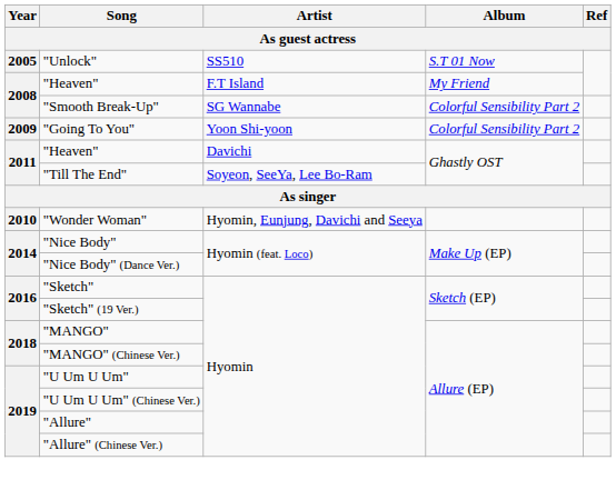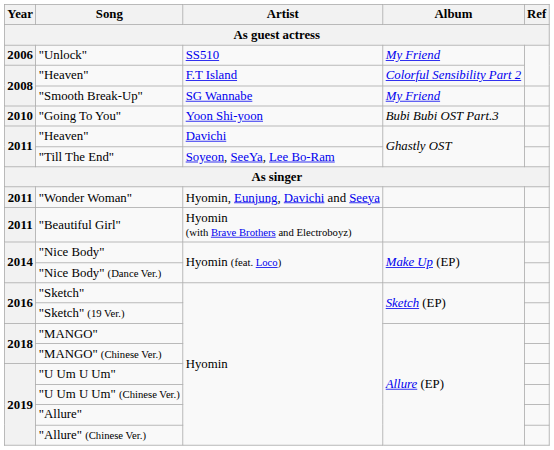 <table class="wikitable plainrowheaders">
 <tr>
 <th>Year</th>
 <th>Song</th>
 <th>Artist</th>
 <th>Album</th>
 <th>Ref</th>
 </tr>
 <tr>
 <th colspan="5">As guest actress</th>
 </tr>
 <tr>
-<th scope="row">2005</th>
+<th scope="row">2006</th>
 <td>"Unlock"</td>
 <td><a href='#'>SS510</a></td>
-<td><em><a href='#'>S.T 01 Now</a></em></td>
+<td><em><a href='#'>My Friend</a></em></td>
 <td rowspan="2"></td>
 </tr>
 <tr>
 <th scope="row" rowspan="2">2008</th>
 <td>"Heaven"</td>
 <td><a href='#'>F.T Island</a></td>
-<td><em><a href='#'>My Friend</a></em></td>
+<td><em><a href='#'>Colorful Sensibility Part 2</a></em></td>
 </tr>
 <tr>
 <td>"Smooth Break-Up"</td>
 <td><a href='#'>SG Wannabe</a></td>
-<td><em><a href='#'>Colorful Sensibility Part 2</a></em></td>
+<td><em><a href='#'>My Friend</a></em></td>
 <td></td>
 </tr>
 <tr>
-<th scope="row">2009</th>
+<th scope="row">2010</th>
 <td>"Going To You"</td>
 <td><a href='#'>Yoon Shi-yoon</a></td>
-<td><em><a href='#'>Colorful Sensibility Part 2</a></em></td>
+<td><em>Bubi Bubi OST Part.3</em></td>
 <td></td>
 </tr>
 <tr>
 <th rowspan="2" ! scope="row">2011</th>
 <td>"Heaven"</td>
 <td><a href='#'>Davichi</a></td>
 <td rowspan="2"><em>Ghastly OST</em></td>
 <td></td>
 </tr>
 <tr>
 <td>"Till The End"</td>
 <td><a href='#'>Soyeon</a>, <a href='#'>SeeYa</a>, <a href='#'>Lee Bo-Ram</a></td>
 <td></td>
 </tr>
 <tr>
 <th colspan="5">As singer</th>
 </tr>
 <tr>
-<th scope="row">2010</th>
+<th scope="row">2011</th>
 <td>"Wonder Woman"</td>
 <td>Hyomin, <a href='#'>Eunjung</a>, <a href='#'>Davichi</a> and <a href='#'>Seeya</a></td>
+<td></td>
+<td></td>
+</tr>
+<tr>
+<th scope="row">2011</th>
+<td>"Beautiful Girl"</td>
+<td>Hyomin <br><small>(with <a href='#'>Brave Brothers</a> and Electroboyz)</small></td>
 <td></td>
 <td></td>
 </tr>
 <tr>
 <th rowspan="2" scope="row">2014</th>
 <td>"Nice Body"</td>
 <td rowspan="2">Hyomin <small>(feat. <a href='#'>Loco</a>)</small></td>
 <td rowspan="2"><a href='#'><em>Make Up</em></a> (EP)</td>
 <td></td>
 </tr>
 <tr>
 <td>"Nice Body" <small>(Dance Ver.)</small></td>
 <td></td>
 </tr>
 <tr>
 <th rowspan="2" scope="row">2016</th>
 <td>"Sketch"</td>
 <td rowspan="8">Hyomin</td>
 <td rowspan="2"><a href='#'><em>Sketch</em></a> (EP)</td>
 <td></td>
 </tr>
 <tr>
 <td>"Sketch" <small>(19 Ver.)</small></td>
 <td></td>
 </tr>
 <tr>
 <th rowspan="2" scope="row">2018</th>
 <td>"MANGO"</td>
 <td rowspan="6"><a href='#'><em>Allure</em></a> (EP)</td>
 <td></td>
 </tr>
 <tr>
 <td>"MANGO" <small>(Chinese Ver.)</small></td>
 <td></td>
 </tr>
 <tr>
 <th rowspan="4" scope="row">2019</th>
 <td>"U Um U Um"</td>
 <td></td>
 </tr>
 <tr>
 <td>"U Um U Um" <small>(Chinese Ver.)</small></td>
 <td></td>
 </tr>
 <tr>
 <td>"Allure"</td>
 <td></td>
 </tr>
 <tr>
 <td>"Allure" <small>(Chinese Ver.)</small></td>
 <td></td>
 </tr>
 </table>
